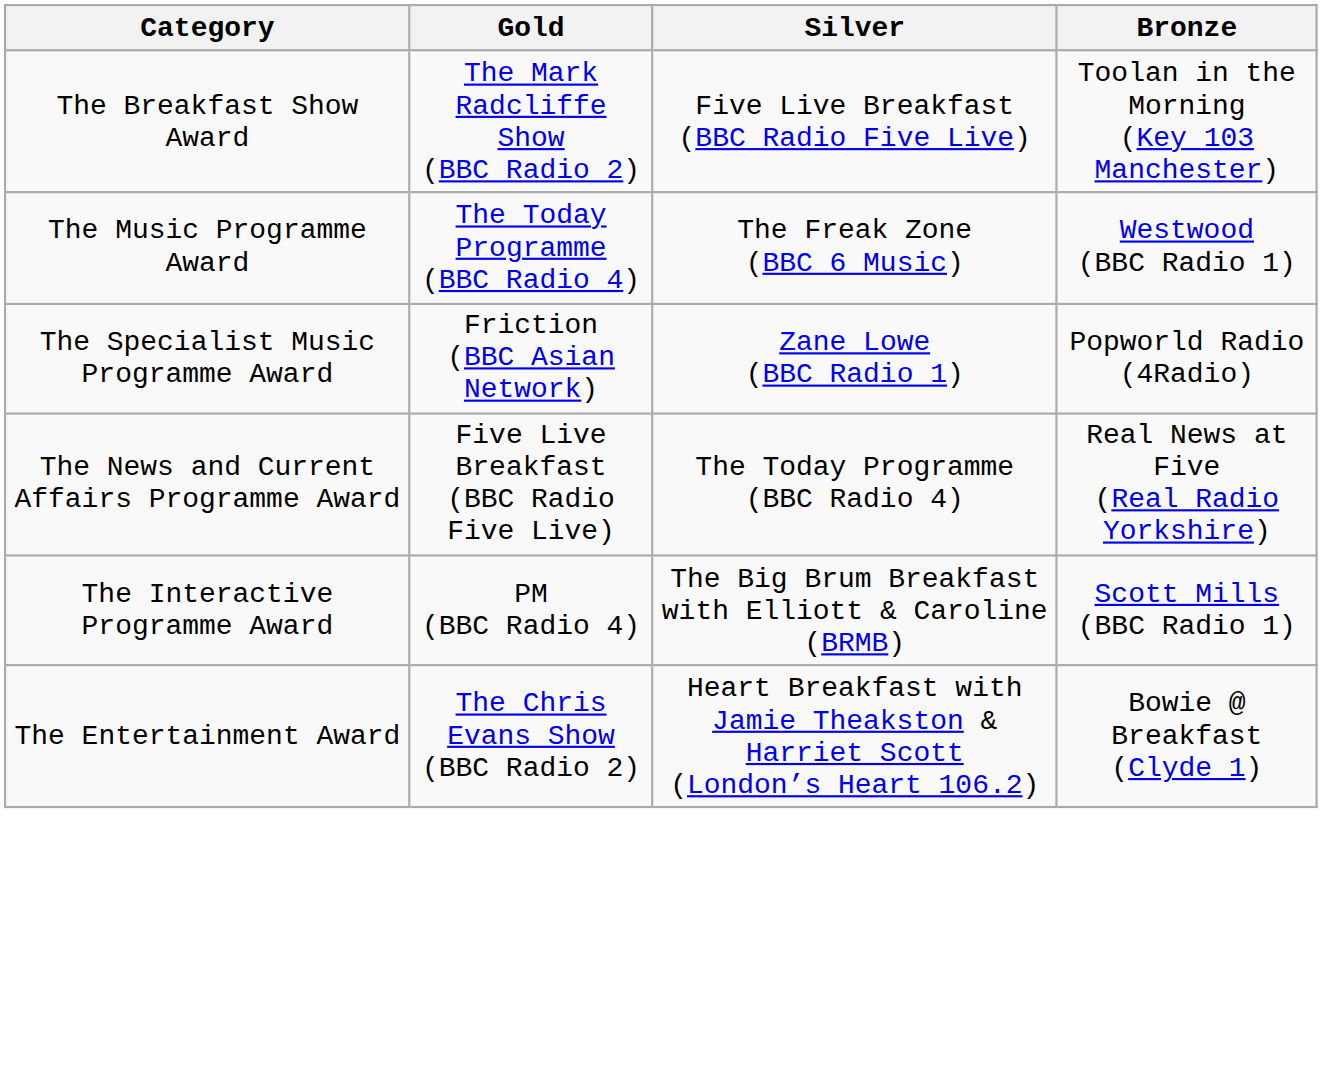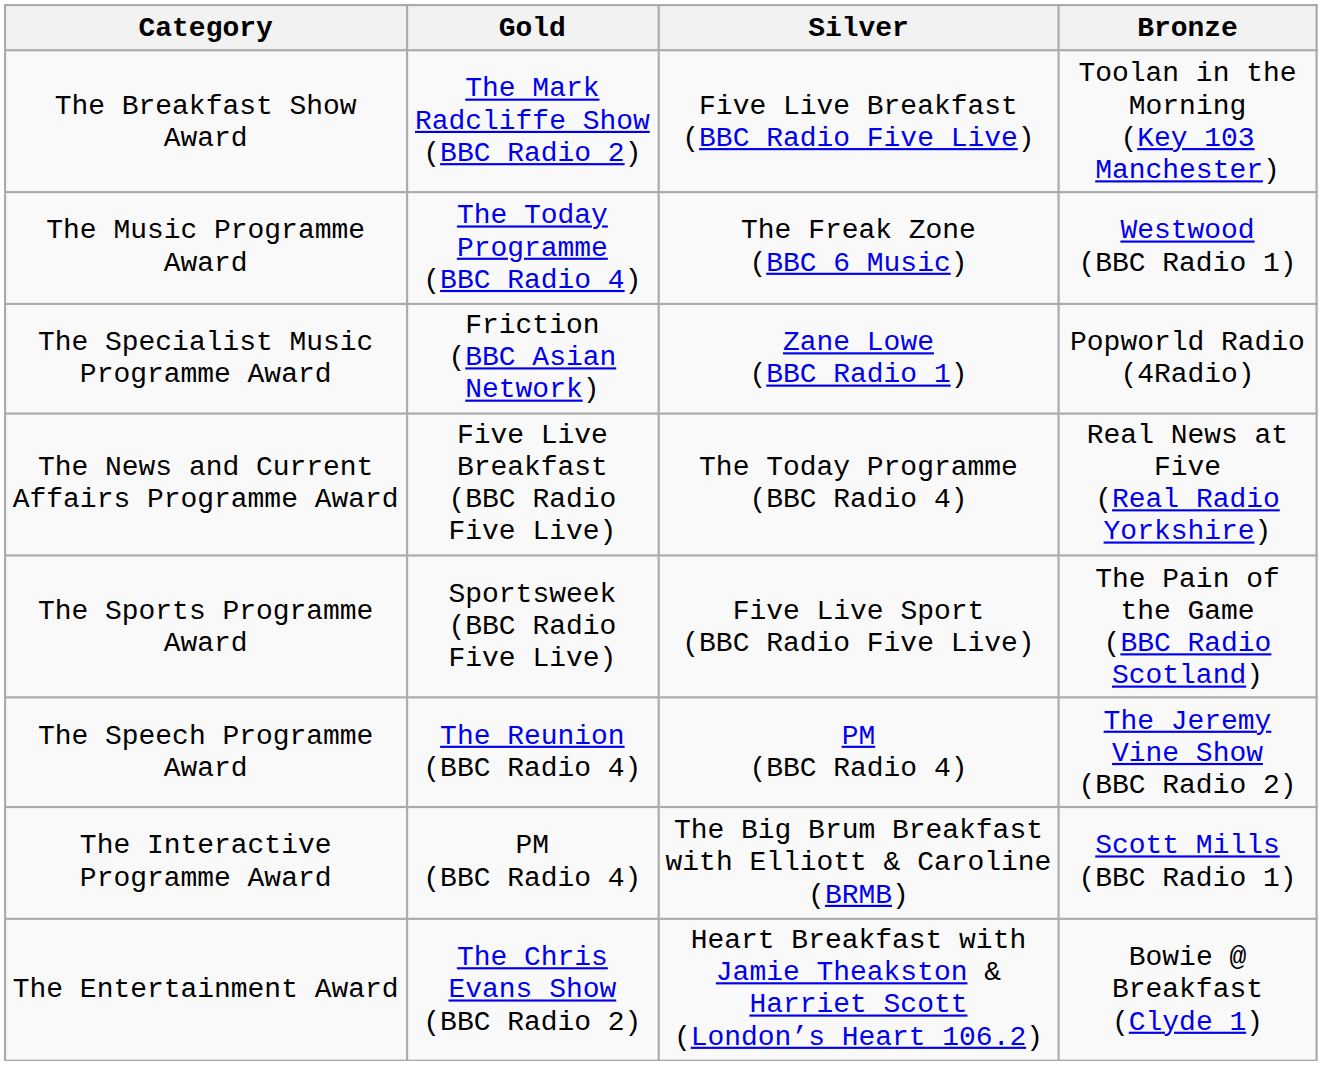 <table class="wikitable" style="text-align: center">
 <tr>
 <th>Category</th>
 <th>Gold</th>
 <th>Silver</th>
 <th>Bronze</th>
 </tr>
 <tr>
 <td>The Breakfast Show Award</td>
 <td><a href='#'>The Mark Radcliffe Show</a><br>(<a href='#'>BBC Radio 2</a>)</td>
 <td>Five Live Breakfast<br>(<a href='#'>BBC Radio Five Live</a>)</td>
 <td>Toolan in the Morning<br>(<a href='#'>Key 103 Manchester</a>)</td>
 </tr>
 <tr>
 <td>The Music Programme Award</td>
 <td><a href='#'>The Today Programme</a><br>(<a href='#'>BBC Radio 4</a>)</td>
 <td>The Freak Zone<br>(<a href='#'>BBC 6 Music</a>)</td>
 <td><a href='#'>Westwood</a><br>(BBC Radio 1)</td>
 </tr>
 <tr>
 <td>The Specialist Music Programme Award</td>
 <td>Friction<br>(<a href='#'>BBC Asian Network</a>)</td>
 <td><a href='#'>Zane Lowe</a><br>(<a href='#'>BBC Radio 1</a>)</td>
 <td>Popworld Radio<br>(4Radio)</td>
 </tr>
 <tr>
 <td>The News and Current Affairs Programme Award</td>
 <td>Five Live Breakfast<br>(BBC Radio Five Live)</td>
 <td>The Today Programme<br>(BBC Radio 4)</td>
 <td>Real News at Five<br>(<a href='#'>Real Radio Yorkshire</a>)</td>
 </tr>
 <tr>
+<td>The Sports Programme Award</td>
+<td>Sportsweek<br>(BBC Radio Five Live)</td>
+<td>Five Live Sport<br>(BBC Radio Five Live)</td>
+<td>The Pain of the Game<br>(<a href='#'>BBC Radio Scotland</a>)</td>
+</tr>
+<tr>
+<td>The Speech Programme Award</td>
+<td><a href='#'>The Reunion</a><br>(BBC Radio 4)</td>
+<td><a href='#'>PM</a><br>(BBC Radio 4)</td>
+<td><a href='#'>The Jeremy Vine Show</a><br>(BBC Radio 2)</td>
+</tr>
+<tr>
 <td>The Interactive Programme Award</td>
 <td>PM<br>(BBC Radio 4)</td>
 <td>The Big Brum Breakfast with Elliott & Caroline<br>(<a href='#'>BRMB</a>)</td>
 <td><a href='#'>Scott Mills</a><br>(BBC Radio 1)</td>
 </tr>
 <tr>
 <td>The Entertainment Award</td>
 <td><a href='#'>The Chris Evans Show</a><br>(BBC Radio 2)</td>
 <td>Heart Breakfast with <a href='#'>Jamie Theakston</a> & <a href='#'>Harriet Scott</a><br>(<a href='#'>London’s Heart 106.2</a>)</td>
 <td>Bowie @ Breakfast<br>(<a href='#'>Clyde 1</a>)</td>
 </tr>
 </table>
